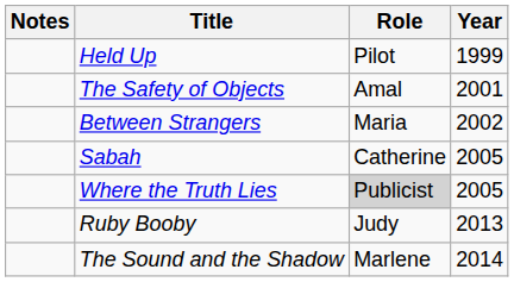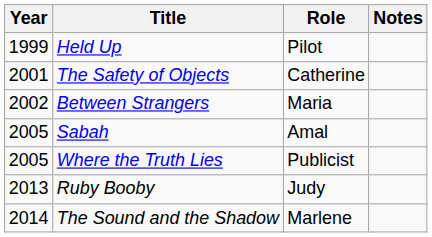 <table class="wikitable sortable">
 <tr>
-<th class="unsortable">Notes</th>
+<th>Year</th>
 <th>Title</th>
 <th>Role</th>
-<th>Year</th>
+<th class="unsortable">Notes</th>
 </tr>
 <tr>
-<td></td>
+<td>1999</td>
 <td><em><a href='#'>Held Up</a></em></td>
 <td>Pilot</td>
-<td>1999</td>
+<td></td>
 </tr>
 <tr>
+<td>2001</td>
+<td data-sort-value="Safety of Objects, The"><em><a href='#'>The Safety of Objects</a></em></td>
+<td>Catherine</td>
 <td></td>
-<td data-sort-value="Safety of Objects, The"><em><a href='#'>The Safety of Objects</a></em></td>
-<td>Amal</td>
-<td>2001</td>
 </tr>
 <tr>
-<td></td>
+<td>2002</td>
 <td><em><a href='#'>Between Strangers</a></em></td>
 <td>Maria</td>
-<td>2002</td>
+<td></td>
 </tr>
 <tr>
+<td>2005</td>
+<td><a href='#'><em>Sabah</em></a></td>
+<td>Amal</td>
 <td></td>
-<td><a href='#'><em>Sabah</em></a></td>
-<td>Catherine</td>
-<td>2005</td>
 </tr>
 <tr>
+<td>2005</td>
+<td><em><a href='#'>Where the Truth Lies</a></em></td>
+<td>Publicist</td>
 <td></td>
-<td><em><a href='#'>Where the Truth Lies</a></em></td>
-<td style="background: lightgrey;">Publicist</td>
-<td>2005</td>
 </tr>
 <tr>
-<td></td>
+<td>2013</td>
 <td><em>Ruby Booby</em></td>
 <td>Judy</td>
-<td>2013</td>
+<td></td>
 </tr>
 <tr>
-<td></td>
+<td>2014</td>
 <td data-sort-value="Sound and the Shadow, The"><em>The Sound and the Shadow</em></td>
 <td>Marlene</td>
-<td>2014</td>
+<td></td>
 </tr>
 </table>
